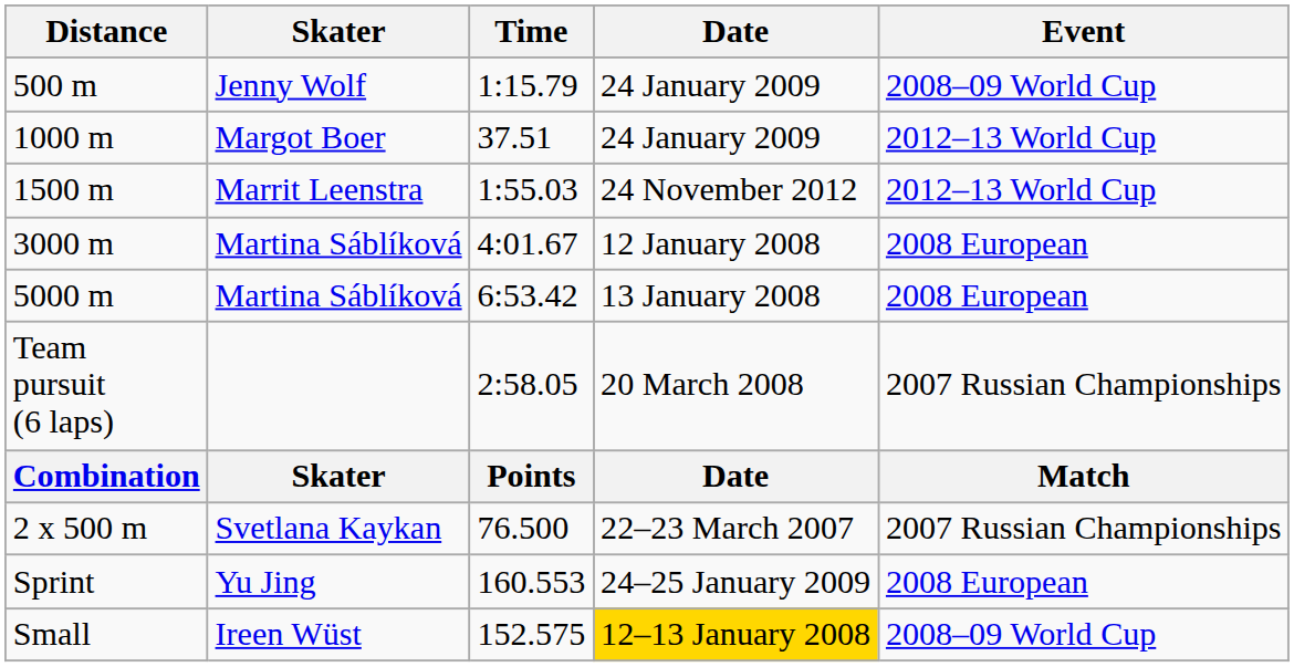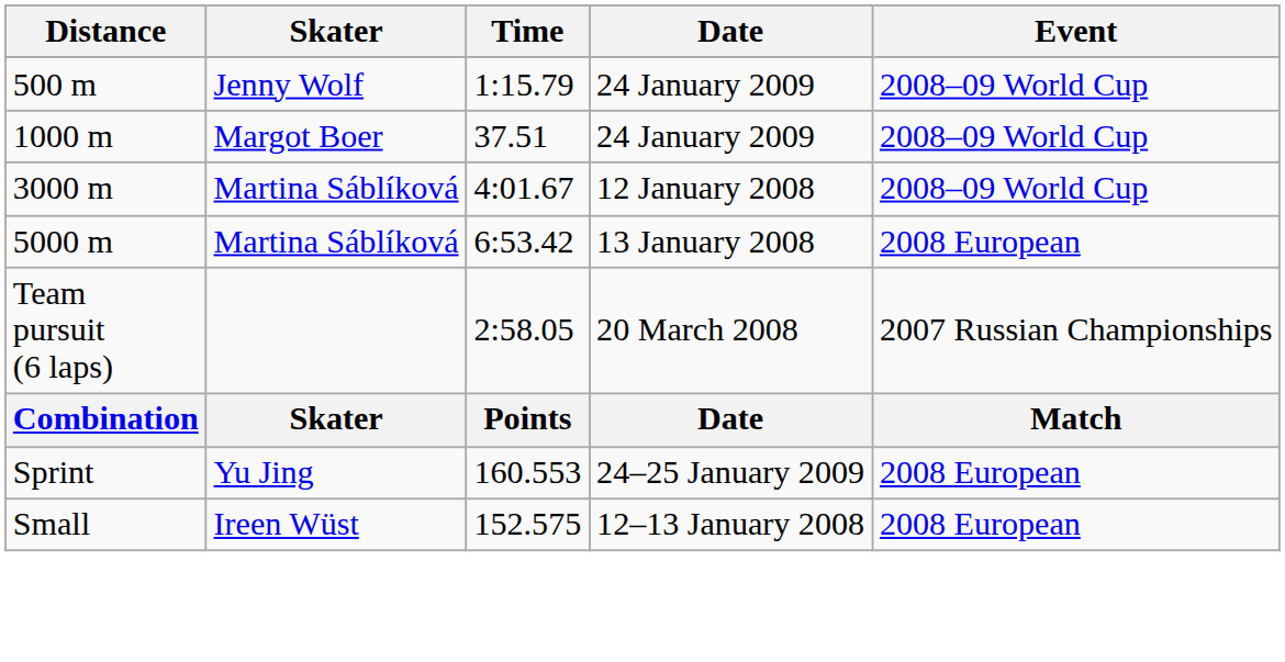 <table class="wikitable">
 <tr>
 <th>Distance</th>
 <th>Skater</th>
 <th>Time</th>
 <th>Date</th>
 <th>Event</th>
 </tr>
 <tr>
 <td>500 m</td>
 <td> <a href='#'>Jenny Wolf</a></td>
 <td>1:15.79</td>
 <td>24 January 2009</td>
 <td><a href='#'>2008–09 World Cup</a></td>
 </tr>
 <tr>
 <td>1000 m</td>
 <td> <a href='#'>Margot Boer</a></td>
 <td>37.51</td>
 <td>24 January 2009</td>
-<td><a href='#'>2012–13 World Cup</a></td>
-</tr>
-<tr>
-<td>1500 m</td>
-<td> <a href='#'>Marrit Leenstra</a></td>
-<td>1:55.03</td>
-<td>24 November 2012</td>
-<td><a href='#'>2012–13 World Cup</a></td>
+<td><a href='#'>2008–09 World Cup</a></td>
 </tr>
 <tr>
 <td>3000 m</td>
 <td> <a href='#'>Martina Sáblíková</a></td>
 <td>4:01.67</td>
 <td>12 January 2008</td>
-<td><a href='#'>2008 European</a></td>
+<td><a href='#'>2008–09 World Cup</a></td>
 </tr>
 <tr>
 <td>5000 m</td>
 <td> <a href='#'>Martina Sáblíková</a></td>
 <td>6:53.42</td>
 <td>13 January 2008</td>
 <td><a href='#'>2008 European</a></td>
 </tr>
 <tr>
 <td>Team<br>pursuit<br>(6 laps)</td>
 <td></td>
 <td>2:58.05</td>
 <td>20 March 2008</td>
 <td>2007 Russian Championships</td>
 </tr>
 <tr>
 <th><a href='#'>Combination</a></th>
 <th>Skater</th>
 <th>Points</th>
 <th>Date</th>
 <th>Match</th>
 </tr>
 <tr>
-<td>2 x 500 m</td>
-<td> <a href='#'>Svetlana Kaykan</a></td>
-<td>76.500</td>
-<td>22–23 March 2007</td>
-<td>2007 Russian Championships</td>
-</tr>
-<tr>
 <td>Sprint</td>
 <td> <a href='#'>Yu Jing</a></td>
 <td>160.553</td>
 <td>24–25 January 2009</td>
 <td><a href='#'>2008 European</a></td>
 </tr>
 <tr>
 <td>Small</td>
 <td> <a href='#'>Ireen Wüst</a></td>
 <td>152.575</td>
-<td style="background: gold;">12–13 January 2008</td>
-<td><a href='#'>2008–09 World Cup</a></td>
+<td>12–13 January 2008</td>
+<td><a href='#'>2008 European</a></td>
 </tr>
 </table>
